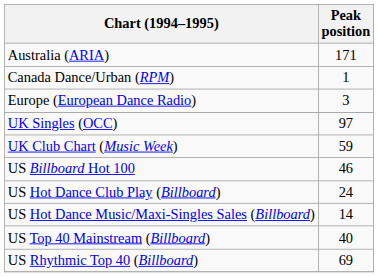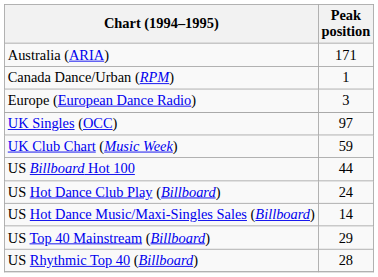 <table class="wikitable sortable">
 <tr>
 <th>Chart (1994–1995)</th>
 <th>Peak<br>position</th>
 </tr>
 <tr>
 <td>Australia (<a href='#'>ARIA</a>)</td>
 <td align="center">171</td>
 </tr>
 <tr>
 <td>Canada Dance/Urban (<a href='#'><em>RPM</em></a>)</td>
 <td align="center">1</td>
 </tr>
 <tr>
 <td>Europe (<a href='#'>European Dance Radio</a>)</td>
 <td align="center">3</td>
 </tr>
 <tr>
 </tr>
 <tr>
 <td><a href='#'>UK Singles</a> (<a href='#'>OCC</a>)</td>
 <td align="center">97</td>
 </tr>
 <tr>
 <td><a href='#'>UK Club Chart</a> (<em><a href='#'>Music Week</a></em>)</td>
 <td align="center">59</td>
 </tr>
 <tr>
 <td>US <a href='#'><em>Billboard</em> Hot 100</a></td>
-<td align="center">46</td>
+<td align="center">44</td>
 </tr>
 <tr>
 <td>US <a href='#'>Hot Dance Club Play</a> (<em><a href='#'>Billboard</a></em>)</td>
 <td align="center">24</td>
 </tr>
 <tr>
 <td>US <a href='#'>Hot Dance Music/Maxi-Singles Sales</a> (<em><a href='#'>Billboard</a></em>)</td>
 <td align="center">14</td>
 </tr>
 <tr>
 <td>US <a href='#'>Top 40 Mainstream</a> (<em><a href='#'>Billboard</a></em>)</td>
-<td align="center">40</td>
+<td align="center">29</td>
 </tr>
 <tr>
 <td>US <a href='#'>Rhythmic Top 40</a> (<em><a href='#'>Billboard</a></em>)</td>
-<td align="center">69</td>
+<td align="center">28</td>
 </tr>
 <tr>
 </tr>
 </table>
